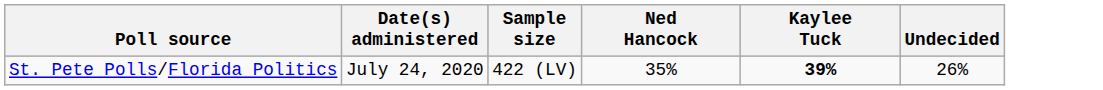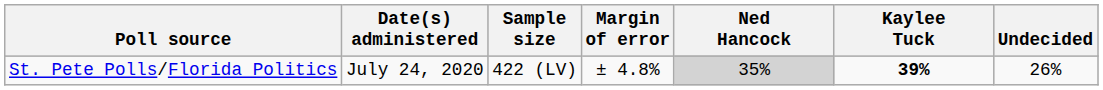 <table class="wikitable" style="font-size:90%;text-align:center;">
 <tr valign=bottom>
 <th>Poll source</th>
 <th>Date(s)<br>administered</th>
 <th>Sample<br>size</th>
+<th>Margin<br>of error</th>
 <th style="width:100px;">Ned<br>Hancock</th>
 <th style="width:100px;">Kaylee<br>Tuck</th>
 <th>Undecided</th>
 </tr>
 <tr>
 <td style="text-align:left;"><a href='#'>St. Pete Polls</a>/<a href='#'>Florida Politics</a></td>
 <td>July 24, 2020</td>
 <td>422 (LV)</td>
-<td>35%</td>
+<td>± 4.8%</td>
+<td style="background: lightgrey;">35%</td>
 <td><strong>39%</strong></td>
 <td>26%</td>
 </tr>
 </table>
